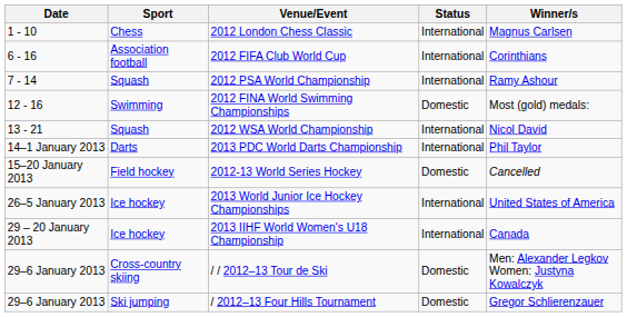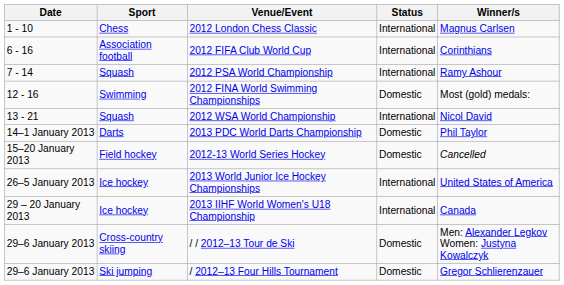 <table class="wikitable sortable">
 <tr>
 <th>Date</th>
 <th>Sport</th>
 <th>Venue/Event</th>
 <th>Status</th>
 <th>Winner/s</th>
 </tr>
 <tr>
 <td>1 - 10</td>
 <td><a href='#'>Chess</a></td>
 <td> <a href='#'>2012 London Chess Classic</a></td>
 <td>International</td>
 <td> <a href='#'>Magnus Carlsen</a></td>
 </tr>
 <tr>
 <td>6 - 16</td>
 <td><a href='#'>Association football</a></td>
 <td> <a href='#'>2012 FIFA Club World Cup</a></td>
 <td>International</td>
 <td> <a href='#'>Corinthians</a></td>
 </tr>
 <tr>
 <td>7 - 14</td>
 <td><a href='#'>Squash</a></td>
 <td> <a href='#'>2012 PSA World Championship</a></td>
 <td>International</td>
 <td> <a href='#'>Ramy Ashour</a></td>
 </tr>
 <tr>
 <td>12 - 16</td>
 <td><a href='#'>Swimming</a></td>
 <td> <a href='#'>2012 FINA World Swimming Championships</a></td>
 <td>Domestic</td>
 <td>Most (gold) medals: </td>
 </tr>
 <tr>
 <td>13 - 21</td>
 <td><a href='#'>Squash</a></td>
 <td> <a href='#'>2012 WSA World Championship</a></td>
 <td>International</td>
 <td> <a href='#'>Nicol David</a></td>
 </tr>
 <tr>
 <td>14–1 January 2013</td>
 <td><a href='#'>Darts</a></td>
 <td> <a href='#'>2013 PDC World Darts Championship</a></td>
-<td>International</td>
+<td>Domestic</td>
 <td> <a href='#'>Phil Taylor</a></td>
 </tr>
 <tr>
 <td>15–20 January 2013</td>
 <td><a href='#'>Field hockey</a></td>
 <td> <a href='#'>2012-13 World Series Hockey</a></td>
 <td>Domestic</td>
 <td><em>Cancelled</em></td>
 </tr>
 <tr>
 <td>26–5 January 2013</td>
 <td><a href='#'>Ice hockey</a></td>
 <td> <a href='#'>2013 World Junior Ice Hockey Championships</a></td>
 <td>International</td>
 <td> <a href='#'>United States of America</a></td>
 </tr>
 <tr>
 <td>29 – 20 January 2013</td>
 <td><a href='#'>Ice hockey</a></td>
 <td> <a href='#'>2013 IIHF World Women's U18 Championship</a></td>
 <td>International</td>
 <td> <a href='#'>Canada</a></td>
 </tr>
 <tr>
 <td>29–6 January 2013</td>
 <td><a href='#'>Cross-country skiing</a></td>
 <td> /  /  <a href='#'>2012–13 Tour de Ski</a></td>
 <td>Domestic</td>
 <td>Men:  <a href='#'>Alexander Legkov</a> <br> Women:  <a href='#'>Justyna Kowalczyk</a></td>
 </tr>
 <tr>
 <td>29–6 January 2013</td>
 <td><a href='#'>Ski jumping</a></td>
 <td> /  <a href='#'>2012–13 Four Hills Tournament</a></td>
 <td>Domestic</td>
 <td> <a href='#'>Gregor Schlierenzauer</a></td>
 </tr>
 </table>
